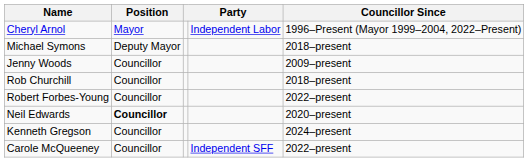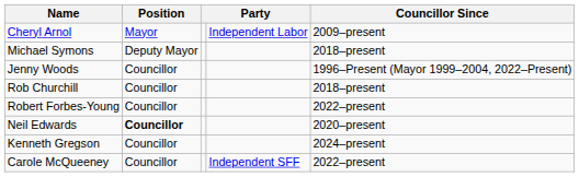 <table class="wikitable">
 <tr>
 <th>Name</th>
 <th>Position</th>
 <th colspan="2">Party</th>
 <th>Councillor Since</th>
 </tr>
 <tr>
 <td><a href='#'>Cheryl Arnol</a></td>
 <td><a href='#'>Mayor</a></td>
 <td></td>
 <td><a href='#'>Independent Labor</a></td>
-<td>1996–Present (Mayor 1999–2004, 2022–Present)</td>
+<td>2009–present</td>
 </tr>
 <tr>
 <td>Michael Symons</td>
 <td>Deputy Mayor</td>
 <td></td>
 <td></td>
 <td>2018–present</td>
 </tr>
 <tr>
 <td>Jenny Woods</td>
 <td>Councillor</td>
 <td></td>
 <td></td>
-<td>2009–present</td>
+<td>1996–Present (Mayor 1999–2004, 2022–Present)</td>
 </tr>
 <tr>
 <td>Rob Churchill</td>
 <td>Councillor</td>
 <td></td>
 <td></td>
 <td>2018–present</td>
 </tr>
 <tr>
 <td>Robert Forbes-Young</td>
 <td>Councillor</td>
 <td></td>
 <td></td>
 <td>2022–present</td>
 </tr>
 <tr>
 <td>Neil Edwards</td>
 <td><strong>Councillor</strong></td>
 <td></td>
 <td></td>
 <td>2020–present</td>
 </tr>
 <tr>
 <td>Kenneth Gregson</td>
 <td>Councillor</td>
 <td></td>
 <td></td>
 <td>2024–present</td>
 </tr>
 <tr>
 <td>Carole McQueeney</td>
 <td>Councillor</td>
 <td></td>
 <td><a href='#'>Independent SFF</a></td>
 <td>2022–present</td>
 </tr>
 </table>
